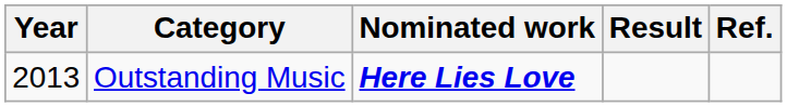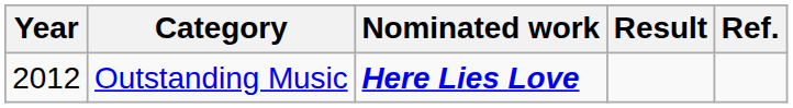 <table class="wikitable">
 <tr>
 <th>Year</th>
 <th>Category</th>
 <th>Nominated work</th>
 <th>Result</th>
 <th>Ref.</th>
 </tr>
 <tr>
-<td>2013</td>
+<td>2012</td>
 <td><a href='#'>Outstanding Music</a></td>
 <td><strong><em><a href='#'>Here Lies Love</a></em></strong></td>
 <td></td>
 <td align="center"></td>
 </tr>
 </table>
